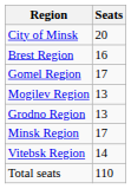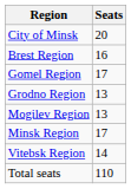 <table class="wikitable">
 <tr>
 <th>Region</th>
 <th>Seats</th>
 </tr>
 <tr>
 <td><a href='#'>City of Minsk</a></td>
 <td>20</td>
 </tr>
 <tr>
 <td><a href='#'>Brest Region</a></td>
 <td>16</td>
 </tr>
 <tr>
 <td><a href='#'>Gomel Region</a></td>
 <td>17</td>
 </tr>
 <tr>
-<td><a href='#'>Mogilev Region</a></td>
+<td><a href='#'>Grodno Region</a></td>
 <td>13</td>
 </tr>
 <tr>
-<td><a href='#'>Grodno Region</a></td>
+<td><a href='#'>Mogilev Region</a></td>
 <td>13</td>
 </tr>
 <tr>
 <td><a href='#'>Minsk Region</a></td>
 <td>17</td>
 </tr>
 <tr>
 <td><a href='#'>Vitebsk Region</a></td>
 <td>14</td>
 </tr>
 <tr>
 <td>Total seats</td>
 <td>110</td>
 </tr>
 </table>
